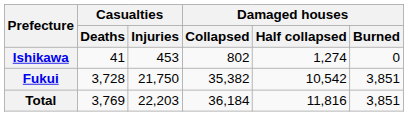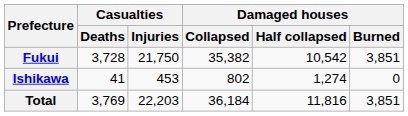 <table class="wikitable" style="text-align:right">
 <tr>
 <th rowspan="2">Prefecture</th>
 <th colspan="2">Casualties</th>
 <th colspan="3">Damaged houses</th>
 </tr>
 <tr>
 <th>Deaths</th>
 <th>Injuries</th>
 <th>Collapsed</th>
 <th>Half collapsed</th>
 <th>Burned</th>
 </tr>
 <tr>
+<th><a href='#'>Fukui</a></th>
+<td>3,728</td>
+<td>21,750</td>
+<td>35,382</td>
+<td>10,542</td>
+<td>3,851</td>
+</tr>
+<tr>
 <th><a href='#'>Ishikawa</a></th>
 <td>41</td>
 <td>453</td>
 <td>802</td>
 <td>1,274</td>
 <td>0</td>
-</tr>
-<tr>
-<th><a href='#'>Fukui</a></th>
-<td>3,728</td>
-<td>21,750</td>
-<td>35,382</td>
-<td>10,542</td>
-<td>3,851</td>
 </tr>
 <tr>
 <th>Total</th>
 <td>3,769</td>
 <td>22,203</td>
 <td>36,184</td>
 <td>11,816</td>
 <td>3,851</td>
 </tr>
 </table>
